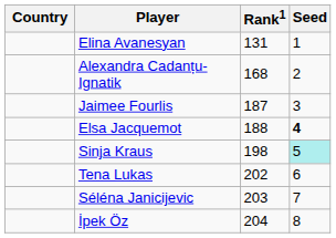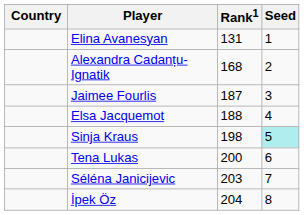 <table class="sortable wikitable">
 <tr>
 <th width="70">Country</th>
 <th width="175">Player</th>
 <th>Rank<sup>1</sup></th>
 <th>Seed</th>
 </tr>
 <tr>
 <td></td>
 <td><a href='#'>Elina Avanesyan</a></td>
 <td>131</td>
 <td>1</td>
 </tr>
 <tr>
 <td></td>
 <td><a href='#'>Alexandra Cadanțu-Ignatik</a></td>
 <td>168</td>
 <td>2</td>
 </tr>
 <tr>
 <td></td>
 <td><a href='#'>Jaimee Fourlis</a></td>
 <td>187</td>
 <td>3</td>
 </tr>
 <tr>
 <td></td>
 <td><a href='#'>Elsa Jacquemot</a></td>
 <td>188</td>
-<td><strong>4</strong></td>
+<td>4</td>
 </tr>
 <tr>
 <td></td>
 <td><a href='#'>Sinja Kraus</a></td>
 <td>198</td>
 <td style="background: paleturquoise;">5</td>
 </tr>
 <tr>
 <td></td>
 <td><a href='#'>Tena Lukas</a></td>
-<td>202</td>
+<td>200</td>
 <td>6</td>
 </tr>
 <tr>
 <td></td>
 <td><a href='#'>Séléna Janicijevic</a></td>
 <td>203</td>
 <td>7</td>
 </tr>
 <tr>
 <td></td>
 <td><a href='#'>İpek Öz</a></td>
 <td>204</td>
 <td>8</td>
 </tr>
 </table>
